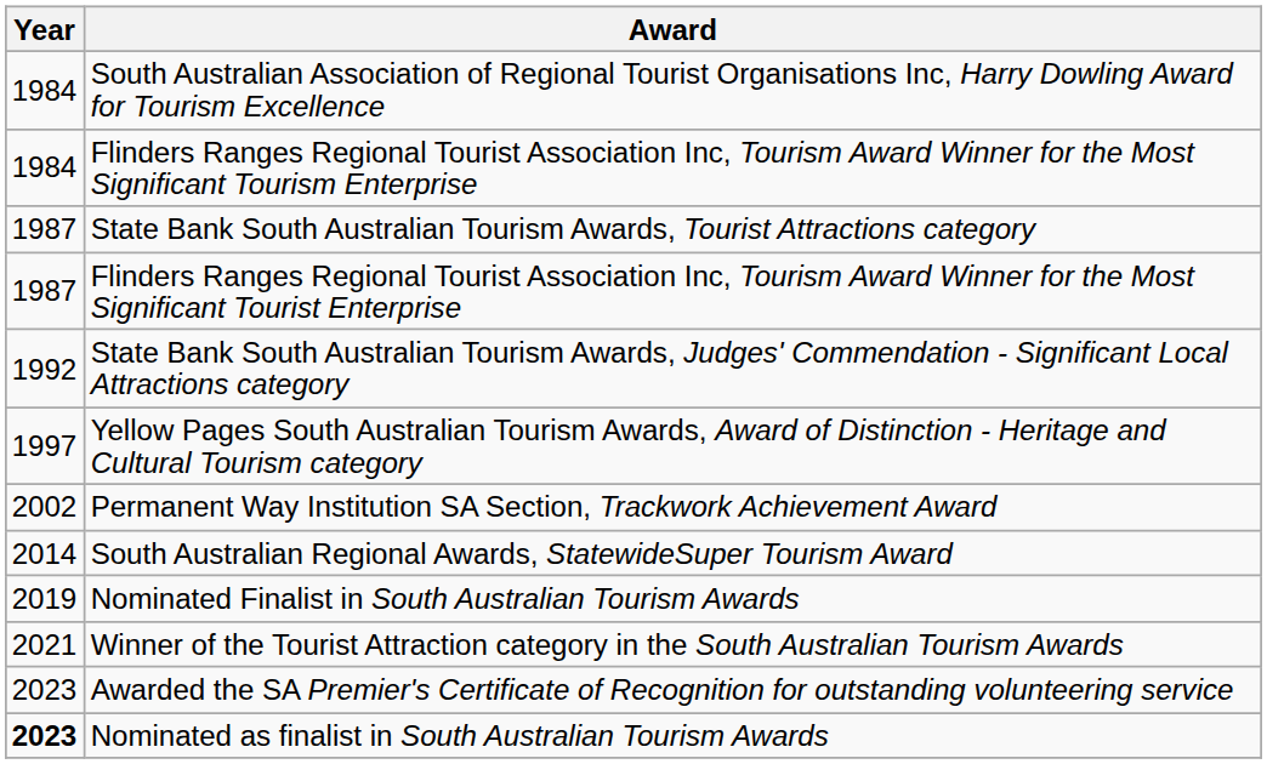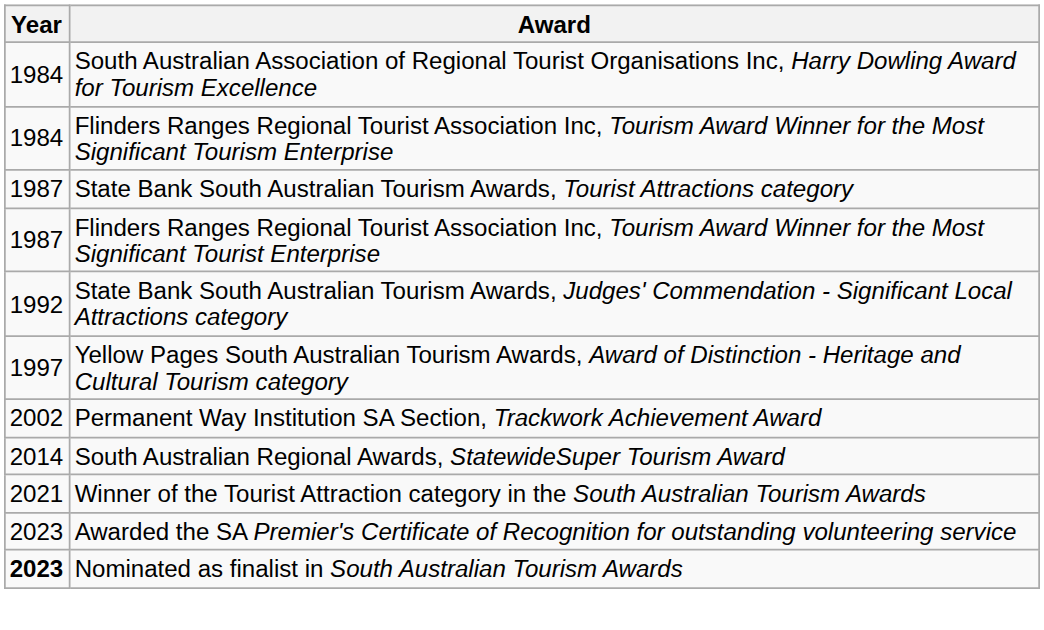 <table class="wikitable floatleft" border="1" style="width:95%; font-size: 86%; float:left; margin-left:2em; margin-right:2em; margin-bottom:2em">
 <tr>
 <th>Year</th>
 <th>Award</th>
 </tr>
 <tr>
 <td>1984</td>
 <td>South Australian Association of Regional Tourist Organisations Inc, <em>Harry Dowling Award for Tourism Excellence</em></td>
 </tr>
 <tr>
 <td>1984</td>
 <td>Flinders Ranges Regional Tourist Association Inc, <em>Tourism Award Winner for the Most Significant Tourism Enterprise</em></td>
 </tr>
 <tr>
 <td>1987</td>
 <td>State Bank South Australian Tourism Awards, <em>Tourist Attractions category</em></td>
 </tr>
 <tr>
 <td>1987</td>
 <td>Flinders Ranges Regional Tourist Association Inc, <em>Tourism Award Winner for the Most Significant Tourist Enterprise</em></td>
 </tr>
 <tr>
 <td>1992</td>
 <td>State Bank South Australian Tourism Awards, <em>Judges' Commendation - Significant Local Attractions category</em></td>
 </tr>
 <tr>
 <td>1997</td>
 <td>Yellow Pages South Australian Tourism Awards, <em>Award of Distinction - Heritage and Cultural Tourism category</em></td>
 </tr>
 <tr>
 <td>2002</td>
 <td>Permanent Way Institution SA Section, <em>Trackwork Achievement Award</em></td>
 </tr>
 <tr>
 <td>2014</td>
 <td>South Australian Regional Awards, <em>StatewideSuper Tourism Award</em></td>
 </tr>
 <tr>
-<td>2019</td>
-<td>Nominated Finalist in <em>South Australian Tourism Awards</em></td>
-</tr>
-<tr>
 <td>2021</td>
 <td>Winner of the Tourist Attraction category in the <em>South Australian Tourism Awards</em></td>
 </tr>
 <tr>
 <td>2023</td>
 <td>Awarded the SA  <em>Premier's Certificate of Recognition for outstanding volunteering service</em></td>
 </tr>
 <tr>
 <td><strong>2023</strong></td>
 <td>Nominated as finalist in <em>South Australian Tourism Awards</em></td>
 </tr>
 </table>
